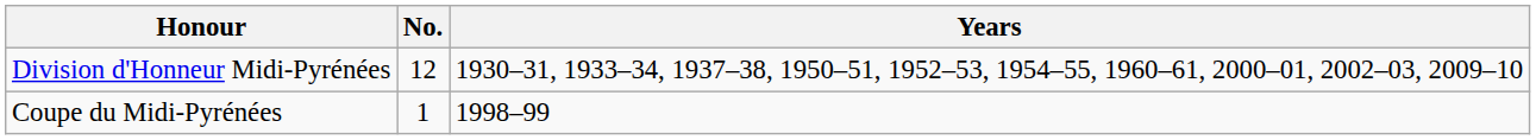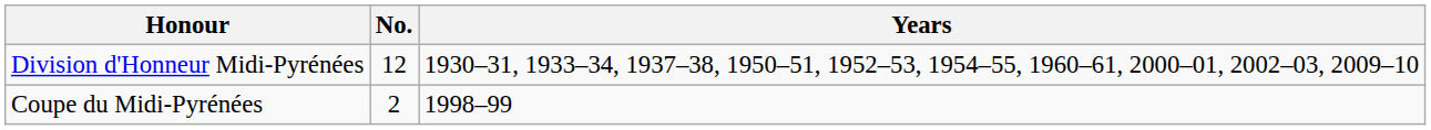 <table class="wikitable">
 <tr>
 <th>Honour</th>
 <th>No.</th>
 <th>Years</th>
 </tr>
 <tr>
 <td><a href='#'>Division d'Honneur</a> Midi-Pyrénées</td>
 <td align="center">12</td>
 <td>1930–31, 1933–34, 1937–38, 1950–51, 1952–53, 1954–55, 1960–61, 2000–01, 2002–03, 2009–10</td>
 </tr>
 <tr>
 <td>Coupe du Midi-Pyrénées</td>
-<td align="center">1</td>
+<td align="center">2</td>
 <td>1998–99</td>
 </tr>
 </table>
